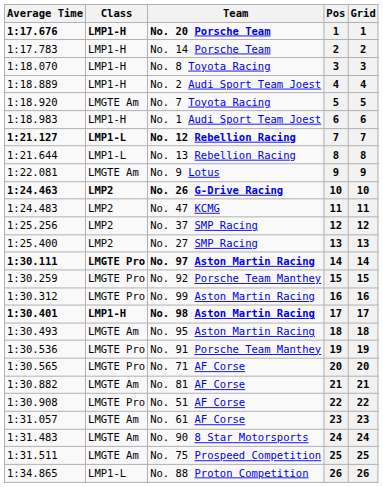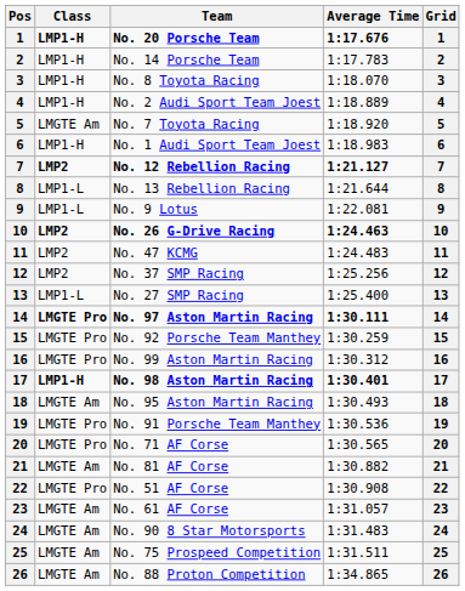 <table class="wikitable" style="font-size: 90%;">
 <tr>
-<th>Average Time</th>
+<th>Pos</th>
 <th>Class</th>
 <th>Team</th>
-<th>Pos</th>
+<th>Average Time</th>
 <th>Grid</th>
 </tr>
 <tr style="font-weight:bold">
-<td>1:17.676</td>
+<th>1</th>
 <td>LMP1-H</td>
 <td>No. 20 <a href='#'>Porsche Team</a></td>
-<th>1</th>
+<td>1:17.676</td>
 <th>1</th>
 </tr>
 <tr>
-<td>1:17.783</td>
+<th>2</th>
 <td>LMP1-H</td>
 <td>No. 14 <a href='#'>Porsche Team</a></td>
-<th>2</th>
+<td>1:17.783</td>
 <th>2</th>
 </tr>
 <tr>
-<td>1:18.070</td>
+<th>3</th>
 <td>LMP1-H</td>
 <td>No. 8 <a href='#'>Toyota Racing</a></td>
-<th>3</th>
+<td>1:18.070</td>
 <th>3</th>
 </tr>
 <tr>
-<td>1:18.889</td>
+<th>4</th>
 <td>LMP1-H</td>
 <td>No. 2 <a href='#'>Audi Sport Team Joest</a></td>
-<th>4</th>
+<td>1:18.889</td>
 <th>4</th>
 </tr>
 <tr>
-<td>1:18.920</td>
+<th>5</th>
 <td>LMGTE Am</td>
 <td>No. 7 <a href='#'>Toyota Racing</a></td>
-<th>5</th>
+<td>1:18.920</td>
 <th>5</th>
 </tr>
 <tr>
-<td>1:18.983</td>
+<th>6</th>
 <td>LMP1-H</td>
 <td>No. 1 <a href='#'>Audi Sport Team Joest</a></td>
-<th>6</th>
+<td>1:18.983</td>
 <th>6</th>
 </tr>
 <tr style="font-weight:bold">
+<th>7</th>
+<td>LMP2</td>
+<td>No. 12 <a href='#'>Rebellion Racing</a></td>
 <td>1:21.127</td>
-<td>LMP1-L</td>
-<td>No. 12 <a href='#'>Rebellion Racing</a></td>
-<th>7</th>
 <th>7</th>
 </tr>
 <tr>
-<td>1:21.644</td>
+<th>8</th>
 <td>LMP1-L</td>
 <td>No. 13 <a href='#'>Rebellion Racing</a></td>
-<th>8</th>
+<td>1:21.644</td>
 <th>8</th>
 </tr>
 <tr>
+<th>9</th>
+<td>LMP1-L</td>
+<td>No. 9 <a href='#'>Lotus</a></td>
 <td>1:22.081</td>
-<td>LMGTE Am</td>
-<td>No. 9 <a href='#'>Lotus</a></td>
-<th>9</th>
 <th>9</th>
 </tr>
 <tr style="font-weight:bold">
-<td>1:24.463</td>
+<th>10</th>
 <td>LMP2</td>
 <td>No. 26 <a href='#'>G-Drive Racing</a></td>
-<th>10</th>
+<td>1:24.463</td>
 <th>10</th>
 </tr>
 <tr>
-<td>1:24.483</td>
+<th>11</th>
 <td>LMP2</td>
 <td>No. 47 <a href='#'>KCMG</a></td>
-<th>11</th>
+<td>1:24.483</td>
 <th>11</th>
 </tr>
 <tr>
-<td>1:25.256</td>
+<th>12</th>
 <td>LMP2</td>
 <td>No. 37 <a href='#'>SMP Racing</a></td>
-<th>12</th>
+<td>1:25.256</td>
 <th>12</th>
 </tr>
 <tr>
+<th>13</th>
+<td>LMP1-L</td>
+<td>No. 27 <a href='#'>SMP Racing</a></td>
 <td>1:25.400</td>
-<td>LMP2</td>
-<td>No. 27 <a href='#'>SMP Racing</a></td>
-<th>13</th>
 <th>13</th>
 </tr>
 <tr style="font-weight:bold">
-<td>1:30.111</td>
+<th>14</th>
 <td>LMGTE Pro</td>
 <td>No. 97 <a href='#'>Aston Martin Racing</a></td>
-<th>14</th>
+<td>1:30.111</td>
 <th>14</th>
 </tr>
 <tr>
-<td>1:30.259</td>
+<th>15</th>
 <td>LMGTE Pro</td>
 <td>No. 92 <a href='#'>Porsche Team Manthey</a></td>
-<th>15</th>
+<td>1:30.259</td>
 <th>15</th>
 </tr>
 <tr>
-<td>1:30.312</td>
+<th>16</th>
 <td>LMGTE Pro</td>
 <td>No. 99 <a href='#'>Aston Martin Racing</a></td>
-<th>16</th>
+<td>1:30.312</td>
 <th>16</th>
 </tr>
 <tr style="font-weight:bold">
-<td>1:30.401</td>
+<th>17</th>
 <td>LMP1-H</td>
 <td>No. 98 <a href='#'>Aston Martin Racing</a></td>
-<th>17</th>
+<td>1:30.401</td>
 <th>17</th>
 </tr>
 <tr>
-<td>1:30.493</td>
+<th>18</th>
 <td>LMGTE Am</td>
 <td>No. 95 <a href='#'>Aston Martin Racing</a></td>
-<th>18</th>
+<td>1:30.493</td>
 <th>18</th>
 </tr>
 <tr>
-<td>1:30.536</td>
+<th>19</th>
 <td>LMGTE Pro</td>
 <td>No. 91 <a href='#'>Porsche Team Manthey</a></td>
-<th>19</th>
+<td>1:30.536</td>
 <th>19</th>
 </tr>
 <tr>
-<td>1:30.565</td>
+<th>20</th>
 <td>LMGTE Pro</td>
 <td>No. 71 <a href='#'>AF Corse</a></td>
-<th>20</th>
+<td>1:30.565</td>
 <th>20</th>
 </tr>
 <tr>
-<td>1:30.882</td>
+<th>21</th>
 <td>LMGTE Am</td>
 <td>No. 81 <a href='#'>AF Corse</a></td>
-<th>21</th>
+<td>1:30.882</td>
 <th>21</th>
 </tr>
 <tr>
-<td>1:30.908</td>
+<th>22</th>
 <td>LMGTE Pro</td>
 <td>No. 51 <a href='#'>AF Corse</a></td>
-<th>22</th>
+<td>1:30.908</td>
 <th>22</th>
 </tr>
 <tr>
-<td>1:31.057</td>
+<th>23</th>
 <td>LMGTE Am</td>
 <td>No. 61 <a href='#'>AF Corse</a></td>
-<th>23</th>
+<td>1:31.057</td>
 <th>23</th>
 </tr>
 <tr>
-<td>1:31.483</td>
+<th>24</th>
 <td>LMGTE Am</td>
 <td>No. 90 <a href='#'>8 Star Motorsports</a></td>
-<th>24</th>
+<td>1:31.483</td>
 <th>24</th>
 </tr>
 <tr>
-<td>1:31.511</td>
+<th>25</th>
 <td>LMGTE Am</td>
 <td>No. 75 <a href='#'>Prospeed Competition</a></td>
-<th>25</th>
+<td>1:31.511</td>
 <th>25</th>
 </tr>
 <tr>
+<th>26</th>
+<td>LMGTE Am</td>
+<td>No. 88 <a href='#'>Proton Competition</a></td>
 <td>1:34.865</td>
-<td>LMP1-L</td>
-<td>No. 88 <a href='#'>Proton Competition</a></td>
-<th>26</th>
 <th>26</th>
 </tr>
 </table>
